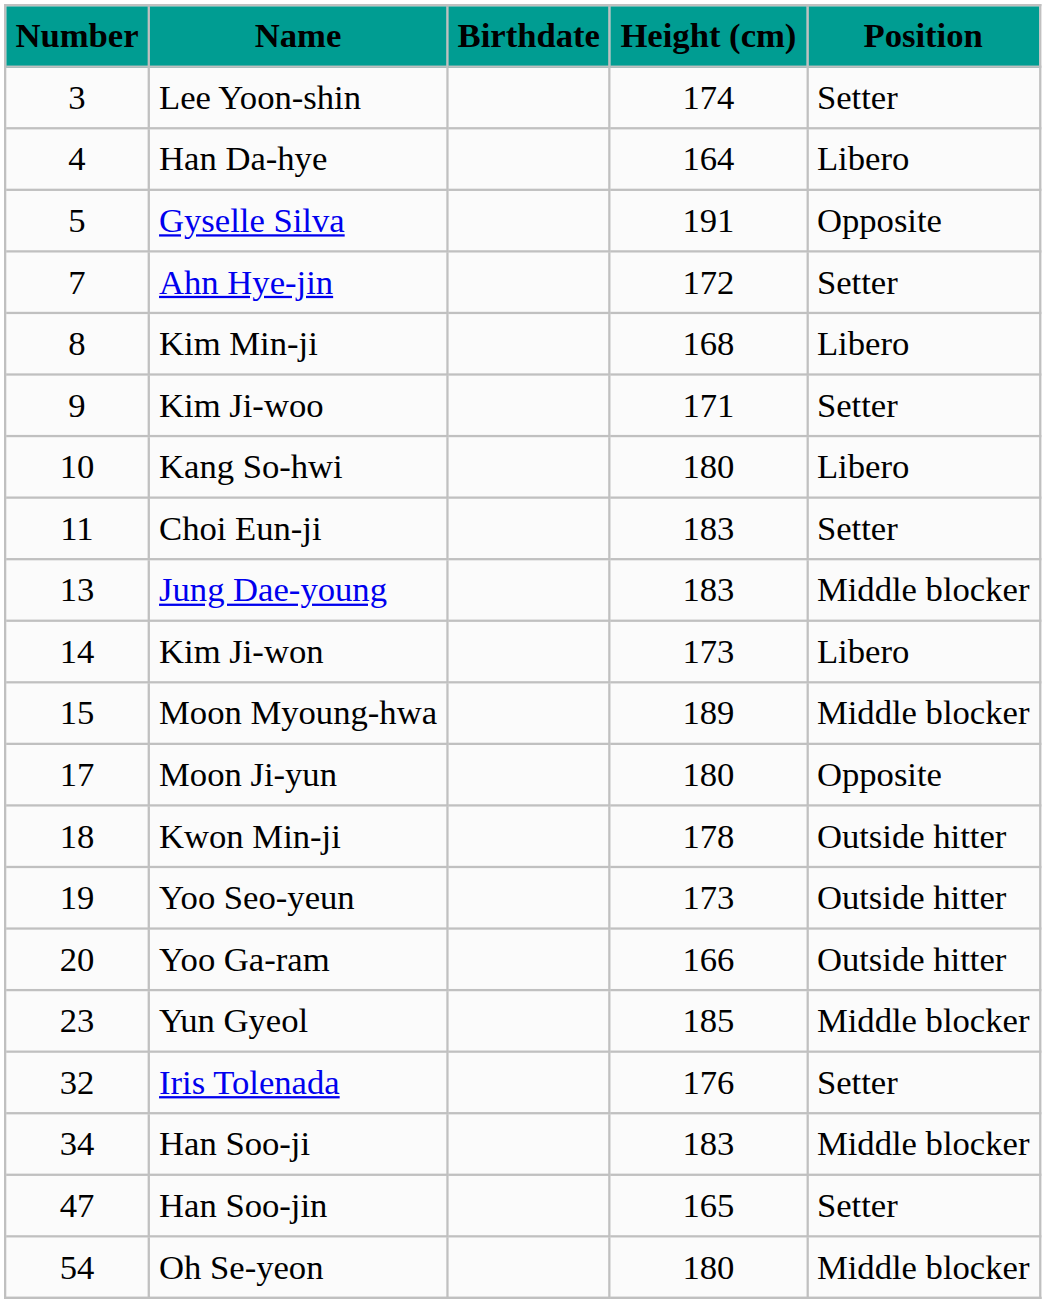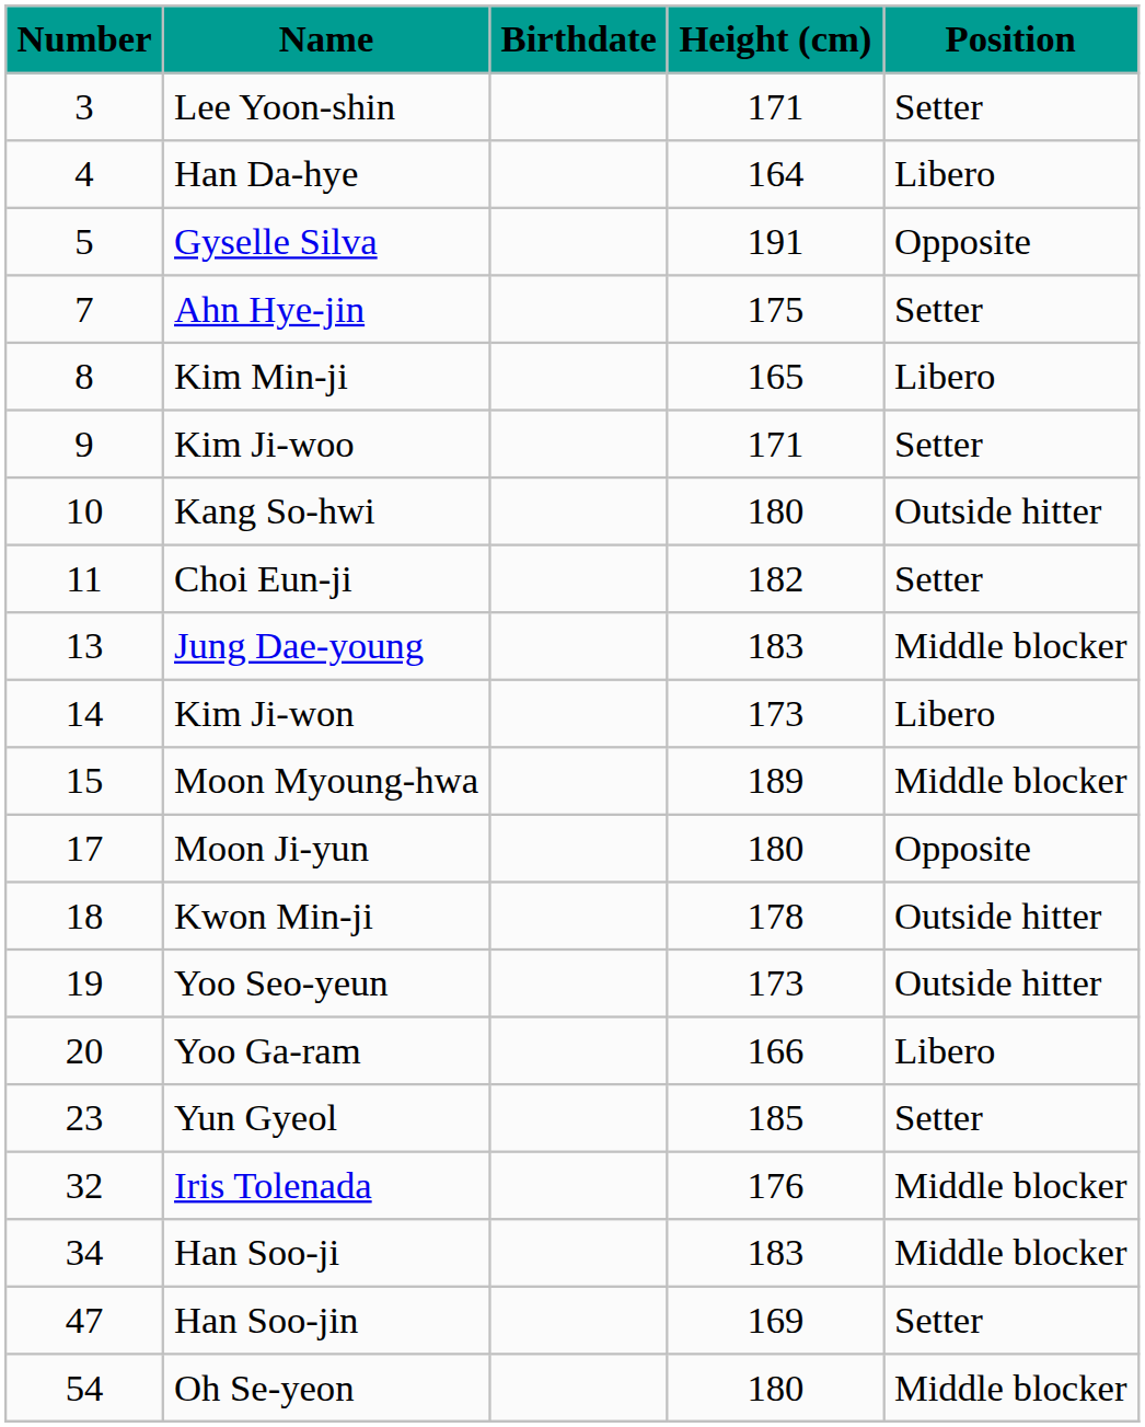 <table border="1" cellpadding="4" cellspacing="0" style="font-size: 95%; background: #fbfbfb; border: 1px silver solid; border-collapse: collapse; text-align:center;">
 <tr bgcolor=009D92>
 <th><span>Number</span></th>
 <th><span>Name</span></th>
 <th><span>Birthdate</span></th>
 <th><span>Height (cm)</span></th>
 <th><span>Position</span></th>
 </tr>
 <tr>
 <td>3</td>
 <td align=left> Lee Yoon-shin</td>
 <td align=right></td>
-<td>174</td>
+<td>171</td>
 <td align=left>Setter</td>
 </tr>
 <tr>
 <td>4</td>
 <td align=left> Han Da-hye</td>
 <td align=right></td>
 <td>164</td>
 <td align=left>Libero</td>
 </tr>
 <tr>
 <td>5</td>
 <td align=left> <a href='#'>Gyselle Silva</a></td>
 <td align=right></td>
 <td>191</td>
 <td align=left>Opposite</td>
 </tr>
 <tr>
 <td>7</td>
 <td align=left> <a href='#'>Ahn Hye-jin</a></td>
 <td align=right></td>
-<td>172</td>
+<td>175</td>
 <td align=left>Setter</td>
 </tr>
 <tr>
 <td>8</td>
 <td align=left> Kim Min-ji</td>
 <td align=right></td>
-<td>168</td>
+<td>165</td>
 <td align=left>Libero</td>
 </tr>
 <tr>
 <td>9</td>
 <td align=left> Kim Ji-woo</td>
 <td align=right></td>
 <td>171</td>
 <td align=left>Setter</td>
 </tr>
 <tr>
 <td>10</td>
 <td align=left> Kang So-hwi</td>
 <td align=right></td>
 <td>180</td>
-<td align=left>Libero</td>
+<td align=left>Outside hitter</td>
 </tr>
 <tr>
 <td>11</td>
 <td align=left> Choi Eun-ji</td>
 <td align=right></td>
-<td>183</td>
+<td>182</td>
 <td align=left>Setter</td>
 </tr>
 <tr>
 <td>13</td>
 <td align=left> <a href='#'>Jung Dae-young</a></td>
 <td align="right"></td>
 <td>183</td>
 <td align=left>Middle blocker</td>
 </tr>
 <tr>
 <td>14</td>
 <td align=left> Kim Ji-won</td>
 <td align=right></td>
 <td>173</td>
 <td align=left>Libero</td>
 </tr>
 <tr>
 <td>15</td>
 <td align=left> Moon Myoung-hwa</td>
 <td align=right></td>
 <td>189</td>
 <td align=left>Middle blocker</td>
 </tr>
 <tr>
 <td>17</td>
 <td align=left> Moon Ji-yun</td>
 <td align=right></td>
 <td>180</td>
 <td align=left>Opposite</td>
 </tr>
 <tr>
 <td>18</td>
 <td align=left> Kwon Min-ji</td>
 <td align=right></td>
 <td>178</td>
 <td align=left>Outside hitter</td>
 </tr>
 <tr>
 <td>19</td>
 <td align=left> Yoo Seo-yeun</td>
 <td align=right></td>
 <td>173</td>
 <td align=left>Outside hitter</td>
 </tr>
 <tr>
 <td>20</td>
 <td align=left> Yoo Ga-ram</td>
 <td align=right></td>
 <td>166</td>
-<td align=left>Outside hitter</td>
+<td align=left>Libero</td>
 </tr>
 <tr>
 <td>23</td>
 <td align=left> Yun Gyeol</td>
 <td align=right></td>
 <td>185</td>
-<td align=left>Middle blocker</td>
+<td align=left>Setter</td>
 </tr>
 <tr>
 <td>32</td>
 <td align=left> <a href='#'>Iris Tolenada</a></td>
 <td align=right></td>
 <td>176</td>
-<td align=left>Setter</td>
+<td align=left>Middle blocker</td>
 </tr>
 <tr>
 <td>34</td>
 <td align=left> Han Soo-ji</td>
 <td align=right></td>
 <td>183</td>
 <td align=left>Middle blocker</td>
 </tr>
 <tr>
 <td>47</td>
 <td align=left> Han Soo-jin</td>
 <td align=right></td>
-<td>165</td>
+<td>169</td>
 <td align=left>Setter</td>
 </tr>
 <tr>
 <td>54</td>
 <td align=left> Oh Se-yeon</td>
 <td align=right></td>
 <td>180</td>
 <td align=left>Middle blocker</td>
 </tr>
 <tr>
 </tr>
 </table>
